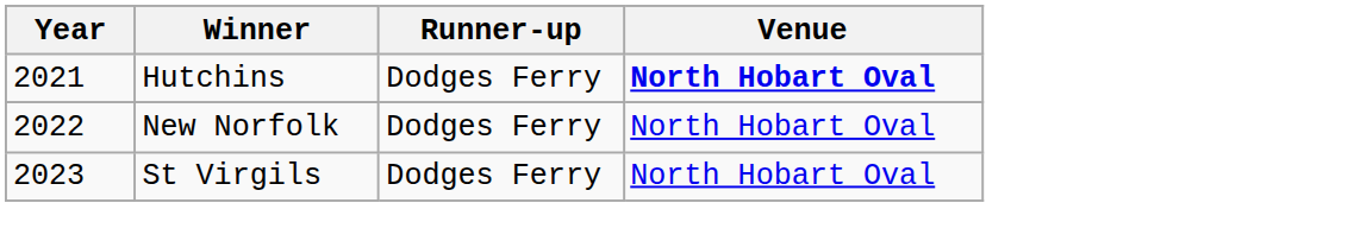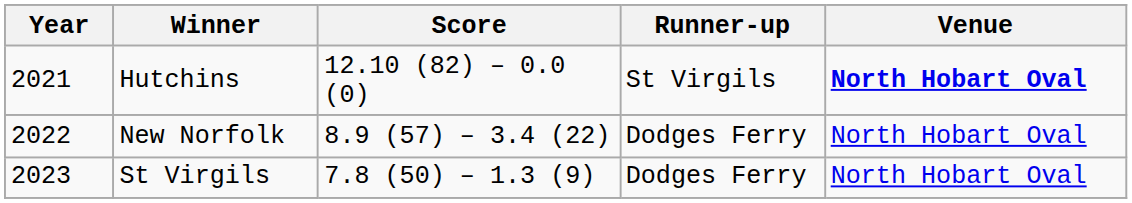 <table class="wikitable sortable">
 <tr>
 <th width="50px">Year</th>
 <th width="100px">Winner</th>
+<th width="150px">Score</th>
 <th width="100px">Runner-up</th>
 <th width="150px">Venue</th>
 </tr>
 <tr>
 <td>2021</td>
 <td>Hutchins</td>
-<td>Dodges Ferry</td>
+<td>12.10 (82) – 0.0 (0)</td>
+<td>St Virgils</td>
 <td><strong><a href='#'>North Hobart Oval</a></strong></td>
 </tr>
 <tr>
 <td>2022</td>
 <td>New Norfolk</td>
+<td>8.9 (57) – 3.4 (22)</td>
 <td>Dodges Ferry</td>
 <td><a href='#'>North Hobart Oval</a></td>
 </tr>
 <tr>
 <td>2023</td>
 <td>St Virgils</td>
+<td>7.8 (50) – 1.3 (9)</td>
 <td>Dodges Ferry</td>
 <td><a href='#'>North Hobart Oval</a></td>
 </tr>
 </table>
